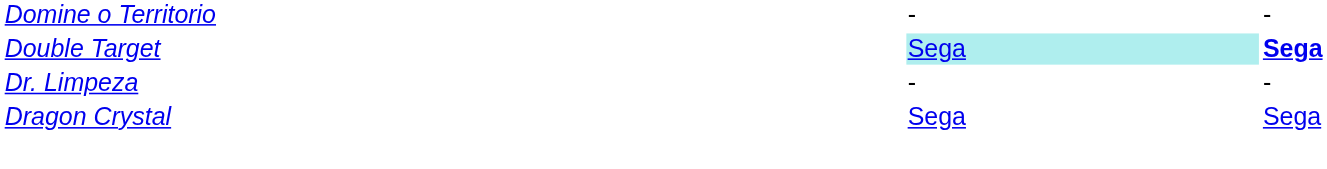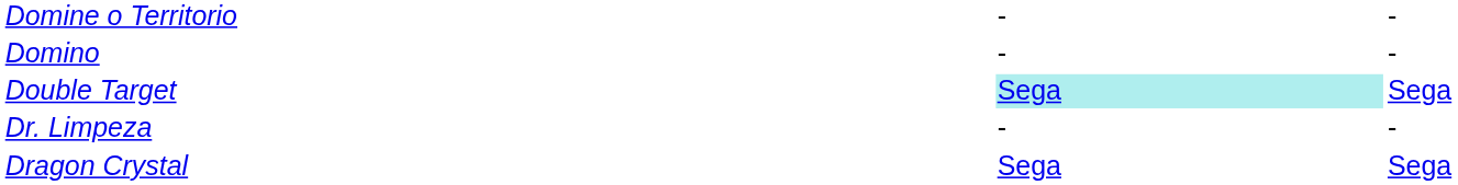 <table style="width:100%;">
 <tr>
 <td style="width:46%;"><em><a href='#'>Domine o Territorio</a></em></td>
 <td style="width:18%;">-</td>
 <td style="width:18%;">-</td>
 <td style="width:18%;"></td>
 </tr>
 <tr>
+<td><em><a href='#'>Domino</a></em></td>
+<td>-</td>
+<td>-</td>
+<td></td>
+</tr>
+<tr>
 <td><em><a href='#'>Double Target</a></em></td>
 <td style="background: paleturquoise;"><a href='#'>Sega</a></td>
-<td><strong><a href='#'>Sega</a></strong></td>
+<td><a href='#'>Sega</a></td>
 <td></td>
 </tr>
 <tr>
 <td><em><a href='#'>Dr. Limpeza</a></em></td>
 <td>-</td>
 <td>-</td>
 <td></td>
 </tr>
 <tr>
 <td><em><a href='#'>Dragon Crystal</a></em></td>
 <td><a href='#'>Sega</a></td>
 <td><a href='#'>Sega</a></td>
 <td></td>
 </tr>
 </table>
